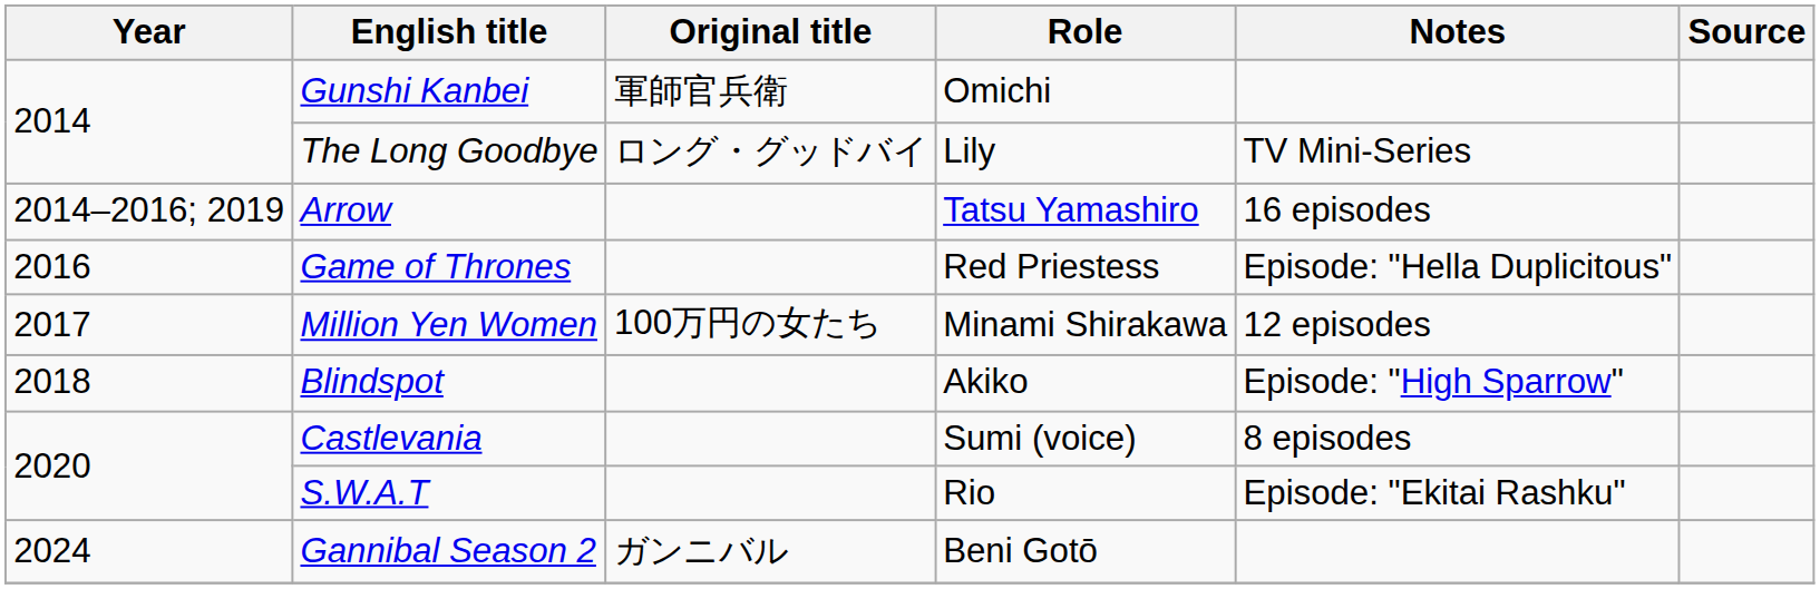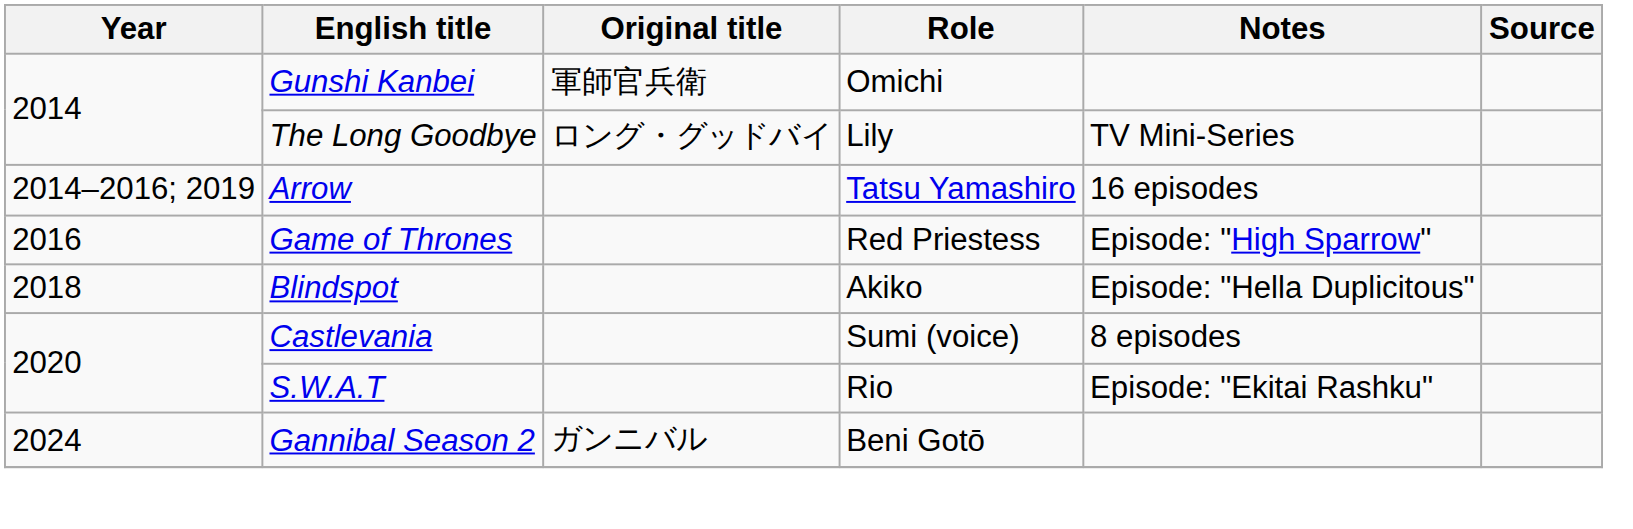 <table class="wikitable">
 <tr align="center">
 <th>Year</th>
 <th>English title</th>
 <th>Original title</th>
 <th>Role</th>
 <th>Notes</th>
 <th>Source</th>
 </tr>
 <tr>
 <td rowspan="2">2014</td>
 <td><em><a href='#'>Gunshi Kanbei</a></em></td>
 <td>軍師官兵衛</td>
 <td>Omichi</td>
 <td></td>
 <td></td>
 </tr>
 <tr>
 <td><em>The Long Goodbye</em></td>
 <td>ロング・グッドバイ</td>
 <td>Lily</td>
 <td>TV Mini-Series</td>
 <td></td>
 </tr>
 <tr>
 <td>2014–2016; 2019</td>
 <td><em><a href='#'>Arrow</a></em></td>
 <td></td>
 <td><a href='#'>Tatsu Yamashiro</a></td>
 <td>16 episodes</td>
 <td></td>
 </tr>
 <tr>
 <td>2016</td>
 <td><em><a href='#'>Game of Thrones</a></em></td>
 <td></td>
 <td>Red Priestess</td>
-<td>Episode: "Hella Duplicitous"</td>
-<td></td>
-</tr>
-<tr>
-<td>2017</td>
-<td><em><a href='#'>Million Yen Women</a></em></td>
-<td>100万円の女たち</td>
-<td>Minami Shirakawa</td>
-<td>12 episodes</td>
+<td>Episode: "<a href='#'>High Sparrow</a>"</td>
 <td></td>
 </tr>
 <tr>
 <td>2018</td>
 <td><em><a href='#'>Blindspot</a></em></td>
 <td></td>
 <td>Akiko</td>
-<td>Episode: "<a href='#'>High Sparrow</a>"</td>
+<td>Episode: "Hella Duplicitous"</td>
 <td></td>
 </tr>
 <tr>
 <td rowspan=2>2020</td>
 <td><em><a href='#'>Castlevania</a></em></td>
 <td></td>
 <td>Sumi (voice)</td>
 <td>8 episodes</td>
 <td></td>
 </tr>
 <tr>
 <td><em><a href='#'>S.W.A.T</a></em></td>
 <td></td>
 <td>Rio</td>
 <td>Episode: "Ekitai Rashku"</td>
 <td></td>
 </tr>
 <tr>
 <td>2024</td>
 <td><em><a href='#'>Gannibal Season 2</a></em></td>
 <td>ガンニバル</td>
 <td>Beni Gotō</td>
 <td></td>
 <td></td>
 </tr>
 <tr>
 </tr>
 </table>
